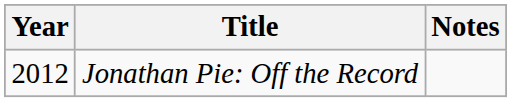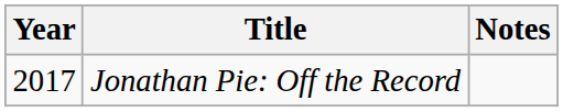 <table class="wikitable sortable">
 <tr>
 <th>Year</th>
 <th>Title</th>
 <th>Notes</th>
 </tr>
 <tr>
-<td>2012</td>
+<td>2017</td>
 <td><em>Jonathan Pie: Off the Record</em></td>
 <td></td>
 </tr>
 </table>
